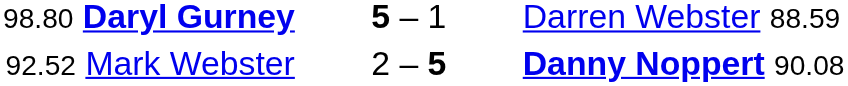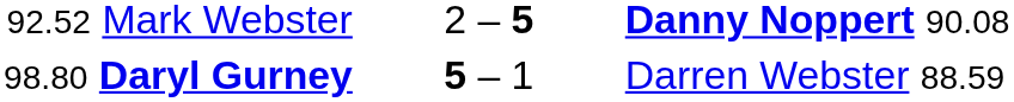 <table style="text-align:center">
 <tr>
 <th width=223></th>
 <th width=100></th>
 <th width=223></th>
 </tr>
+<tr 2>
+<td align=right><small>92.52</small> <a href='#'>Mark Webster</a> </td>
+<td>2 – <strong>5</strong></td>
+<td align=left> <strong><a href='#'>Danny Noppert</a></strong> <small>90.08</small></td>
+</tr>
 <tr>
 <td align=right><small>98.80</small> <strong><a href='#'>Daryl Gurney</a></strong> </td>
 <td><strong>5</strong> – 1</td>
 <td align=left> <a href='#'>Darren Webster</a> <small>88.59</small></td>
 </tr>
-<tr 2>
-<td align=right><small>92.52</small> <a href='#'>Mark Webster</a> </td>
-<td>2 – <strong>5</strong></td>
-<td align=left> <strong><a href='#'>Danny Noppert</a></strong> <small>90.08</small></td>
-</tr>
 </table>
